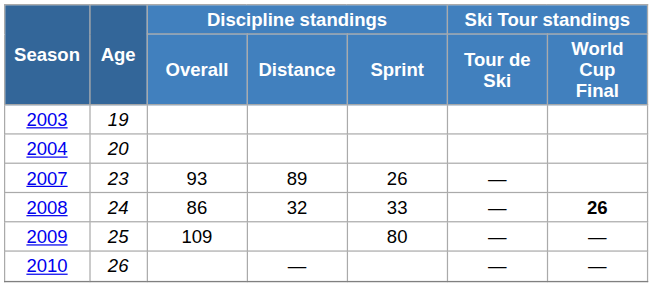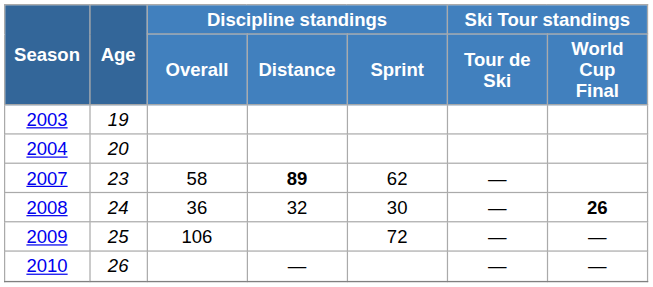 <table class="wikitable" style="font-size:95%; text-align:center; border:grey solid 1px; border-collapse:collapse; background:#ffffff;">
 <tr>
 <th style="background-color:#369; color:white; width:60px;" rowspan="2"> Season </th>
 <th style="background-color:#369; color:white; width:40px;" rowspan="2"> Age </th>
 <th style="background-color:#4180be; color:white;" colspan="3">Discipline standings</th>
 <th style="background-color:#4180be; color:white;" colspan="4">Ski Tour standings</th>
 </tr>
 <tr>
 <th style="background-color:#4180be; color:white; width:75px;">Overall</th>
 <th style="background-color:#4180be; color:white; width:75px;">Distance</th>
 <th style="background-color:#4180be; color:white; width:75px;">Sprint</th>
 <th style="background-color:#4180be; color:white; width:75px;">Tour de<br>Ski</th>
 <th style="background-color:#4180be; color:white; width:75px;">World Cup<br>Final</th>
 </tr>
 <tr>
 <td><a href='#'>2003</a></td>
 <td><em>19</em></td>
 <td></td>
 <td></td>
 <td></td>
 <td></td>
 <td></td>
 </tr>
 <tr>
 <td><a href='#'>2004</a></td>
 <td><em>20</em></td>
 <td></td>
 <td></td>
 <td></td>
 <td></td>
 <td></td>
 </tr>
 <tr>
 <td><a href='#'>2007</a></td>
 <td><em>23</em></td>
-<td>93</td>
-<td>89</td>
-<td>26</td>
+<td>58</td>
+<td><strong>89</strong></td>
+<td>62</td>
 <td>—</td>
 <td></td>
 </tr>
 <tr>
 <td><a href='#'>2008</a></td>
 <td><em>24</em></td>
-<td>86</td>
+<td>36</td>
 <td>32</td>
-<td>33</td>
+<td>30</td>
 <td>—</td>
 <td><strong>26</strong></td>
 </tr>
 <tr>
 <td><a href='#'>2009</a></td>
 <td><em>25</em></td>
-<td>109</td>
+<td>106</td>
 <td></td>
-<td>80</td>
+<td>72</td>
 <td>—</td>
 <td>—</td>
 </tr>
 <tr>
 <td><a href='#'>2010</a></td>
 <td><em>26</em></td>
 <td></td>
 <td>—</td>
 <td></td>
 <td>—</td>
 <td>—</td>
 </tr>
 <tr>
 </tr>
 </table>
